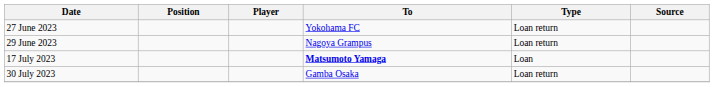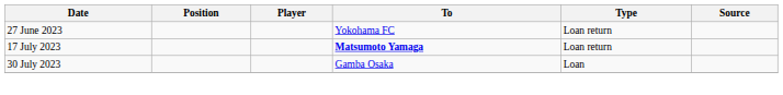 <table class="wikitable sortable" style="width:90%; text-align:center; font-size:95%; text-align:left;">
 <tr>
 <th>Date</th>
 <th>Position</th>
 <th>Player</th>
 <th>To</th>
 <th>Type</th>
 <th>Source</th>
 </tr>
 <tr>
 <td>27 June 2023</td>
 <td></td>
 <td></td>
 <td> <a href='#'>Yokohama FC</a></td>
 <td>Loan return</td>
 <td></td>
 </tr>
 <tr>
-<td>29 June 2023</td>
-<td></td>
-<td></td>
-<td> <a href='#'>Nagoya Grampus</a></td>
-<td>Loan return</td>
-<td></td>
-</tr>
-<tr>
 <td>17 July 2023</td>
 <td></td>
 <td></td>
 <td><strong> <a href='#'>Matsumoto Yamaga</a></strong></td>
-<td>Loan</td>
+<td>Loan return</td>
 <td></td>
 </tr>
 <tr>
 <td>30 July 2023</td>
 <td></td>
 <td></td>
 <td> <a href='#'>Gamba Osaka</a></td>
-<td>Loan return</td>
+<td>Loan</td>
 <td></td>
 </tr>
 <tr>
 </tr>
 </table>
